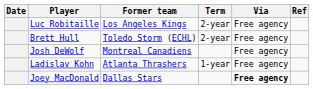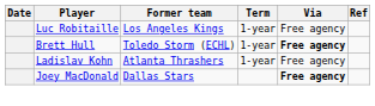 <table class="wikitable plainrowheaders">
 <tr style="background:#ddd; text-align:center;">
 <th>Date</th>
 <th>Player</th>
 <th>Former team</th>
 <th>Term</th>
 <th>Via</th>
 <th>Ref</th>
 </tr>
 <tr>
 <th scope="row"></th>
 <td><a href='#'>Luc Robitaille</a></td>
 <td><a href='#'>Los Angeles Kings</a></td>
-<td>2-year</td>
+<td>1-year</td>
 <td>Free agency</td>
 <td></td>
 </tr>
 <tr>
 <th scope="row"></th>
 <td><a href='#'>Brett Hull</a></td>
 <td><a href='#'>Toledo Storm</a> (<a href='#'>ECHL</a>)</td>
-<td>2-year</td>
-<td>Free agency</td>
-<td></td>
-</tr>
-<tr>
-<th scope="row"></th>
-<td><a href='#'>Josh DeWolf</a></td>
-<td><a href='#'>Montreal Canadiens</a></td>
-<td></td>
-<td>Free agency</td>
+<td>1-year</td>
+<td><strong>Free agency</strong></td>
 <td></td>
 </tr>
 <tr>
 <th scope="row"></th>
 <td><a href='#'>Ladislav Kohn</a></td>
 <td><a href='#'>Atlanta Thrashers</a></td>
 <td>1-year</td>
 <td>Free agency</td>
 <td></td>
 </tr>
 <tr>
 <th scope="row"></th>
 <td><a href='#'>Joey MacDonald</a></td>
 <td><a href='#'>Dallas Stars</a></td>
 <td></td>
 <td><strong>Free agency</strong></td>
 <td></td>
 </tr>
 </table>
